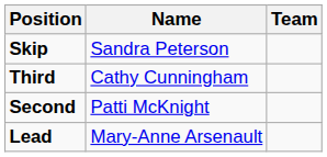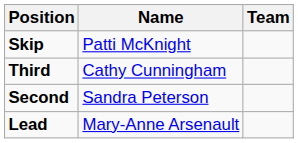 <table class="wikitable">
 <tr>
 <th><strong>Position</strong></th>
 <th><strong>Name</strong></th>
 <th><strong>Team</strong></th>
 </tr>
 <tr>
 <td><strong>Skip</strong></td>
-<td><a href='#'>Sandra Peterson</a> </td>
+<td><a href='#'>Patti McKnight</a></td>
 <td></td>
 </tr>
 <tr>
 <td><strong>Third</strong></td>
 <td><a href='#'>Cathy Cunningham</a></td>
 <td></td>
 </tr>
 <tr>
 <td><strong>Second</strong></td>
-<td><a href='#'>Patti McKnight</a></td>
+<td><a href='#'>Sandra Peterson</a> </td>
 <td></td>
 </tr>
 <tr>
 <td><strong>Lead</strong></td>
 <td><a href='#'>Mary-Anne Arsenault</a></td>
 <td></td>
 </tr>
 </table>
